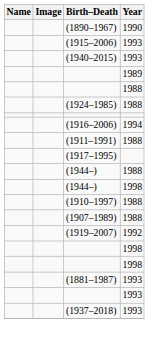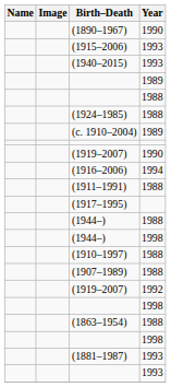 <table class="wikitable sortable">
 <tr>
 <th scope="col"><strong>Name</strong></th>
 <th scope="col" class="unsortable"><strong>Image</strong></th>
 <th scope="col"><strong>Birth–Death</strong></th>
 <th scope="col"><strong>Year</strong></th>
 </tr>
 <tr>
 <td></td>
 <td></td>
 <td>(1890–1967)</td>
 <td>1990</td>
 </tr>
 <tr>
 <td></td>
 <td></td>
 <td>(1915–2006)</td>
 <td>1993</td>
 </tr>
 <tr>
 <td></td>
 <td></td>
 <td>(1940–2015)</td>
 <td>1993</td>
 </tr>
 <tr>
 <td></td>
 <td></td>
 <td></td>
 <td>1989</td>
 </tr>
 <tr>
 <td></td>
 <td></td>
 <td></td>
 <td>1988</td>
 </tr>
 <tr>
 <td></td>
 <td></td>
 <td>(1924–1985)</td>
 <td>1988</td>
 </tr>
 <tr>
 <td></td>
 <td></td>
+<td>(c. 1910–2004)</td>
+<td>1989</td>
+</tr>
+<tr>
 <td></td>
 <td></td>
+<td></td>
+<td></td>
+</tr>
+<tr>
+<td></td>
+<td></td>
+<td>(1919–2007)</td>
+<td>1990</td>
 </tr>
 <tr>
 <td></td>
 <td></td>
 <td>(1916–2006)</td>
 <td>1994</td>
 </tr>
 <tr>
 <td></td>
 <td></td>
 <td>(1911–1991)</td>
 <td>1988</td>
 </tr>
 <tr>
 <td></td>
 <td></td>
 <td>(1917–1995)</td>
 <td></td>
 </tr>
 <tr>
 <td></td>
 <td></td>
 <td>(1944–)</td>
 <td>1988</td>
 </tr>
 <tr>
 <td></td>
 <td></td>
 <td>(1944–)</td>
 <td>1998</td>
 </tr>
 <tr>
 <td></td>
 <td></td>
 <td>(1910–1997)</td>
 <td>1988</td>
 </tr>
 <tr>
 <td></td>
 <td></td>
 <td>(1907–1989)</td>
 <td>1988</td>
 </tr>
 <tr>
 <td></td>
 <td></td>
 <td>(1919–2007)</td>
 <td>1992</td>
 </tr>
 <tr>
 <td></td>
 <td></td>
 <td></td>
 <td>1998</td>
 </tr>
 <tr>
 <td></td>
 <td></td>
+<td>(1863–1954)</td>
+<td>1988</td>
+</tr>
+<tr>
+<td></td>
+<td></td>
 <td></td>
 <td>1998</td>
 </tr>
 <tr>
 <td></td>
 <td></td>
 <td>(1881–1987)</td>
 <td>1993</td>
 </tr>
 <tr>
 <td></td>
 <td></td>
 <td></td>
 <td>1993</td>
 </tr>
 <tr>
-<td></td>
-<td></td>
-<td>(1937–2018)</td>
-<td>1993</td>
-</tr>
-<tr>
 </tr>
 </table>
